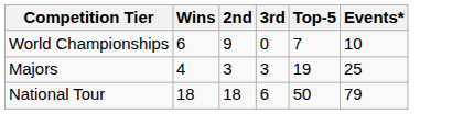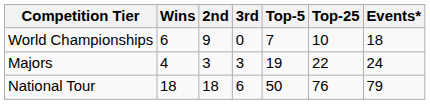 <table class="wikitable">
 <tr>
 <th>Competition Tier</th>
 <th>Wins</th>
 <th>2nd</th>
 <th>3rd</th>
 <th>Top-5</th>
+<th>Top-25</th>
 <th>Events*</th>
 </tr>
 <tr>
 <td>World Championships</td>
 <td>6</td>
 <td>9</td>
 <td>0</td>
 <td>7</td>
 <td>10</td>
+<td>18</td>
 </tr>
 <tr>
 <td>Majors</td>
 <td>4</td>
 <td>3</td>
 <td>3</td>
 <td>19</td>
-<td>25</td>
+<td>22</td>
+<td>24</td>
 </tr>
 <tr>
 <td>National Tour</td>
 <td>18</td>
 <td>18</td>
 <td>6</td>
 <td>50</td>
+<td>76</td>
 <td>79</td>
 </tr>
 </table>
